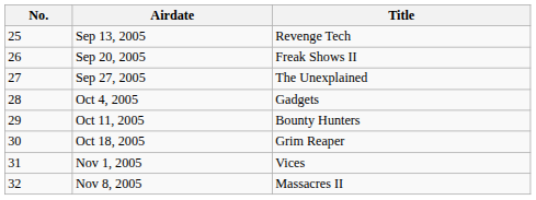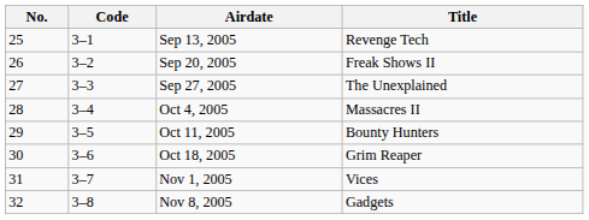 <table class="wikitable" width="50%">
 <tr>
 <th>No.</th>
+<th>Code</th>
 <th>Airdate</th>
 <th>Title</th>
 </tr>
 <tr>
 <td>25</td>
+<td>3–1</td>
 <td>Sep 13, 2005</td>
 <td>Revenge Tech</td>
 </tr>
 <tr>
 <td>26</td>
+<td>3–2</td>
 <td>Sep 20, 2005</td>
 <td>Freak Shows II</td>
 </tr>
 <tr>
 <td>27</td>
+<td>3–3</td>
 <td>Sep 27, 2005</td>
 <td>The Unexplained</td>
 </tr>
 <tr>
 <td>28</td>
+<td>3–4</td>
 <td>Oct 4, 2005</td>
-<td>Gadgets</td>
+<td>Massacres II</td>
 </tr>
 <tr>
 <td>29</td>
+<td>3–5</td>
 <td>Oct 11, 2005</td>
 <td>Bounty Hunters</td>
 </tr>
 <tr>
 <td>30</td>
+<td>3–6</td>
 <td>Oct 18, 2005</td>
 <td>Grim Reaper</td>
 </tr>
 <tr>
 <td>31</td>
+<td>3–7</td>
 <td>Nov 1, 2005</td>
 <td>Vices</td>
 </tr>
 <tr>
 <td>32</td>
+<td>3–8</td>
 <td>Nov 8, 2005</td>
-<td>Massacres II</td>
+<td>Gadgets</td>
 </tr>
 </table>
